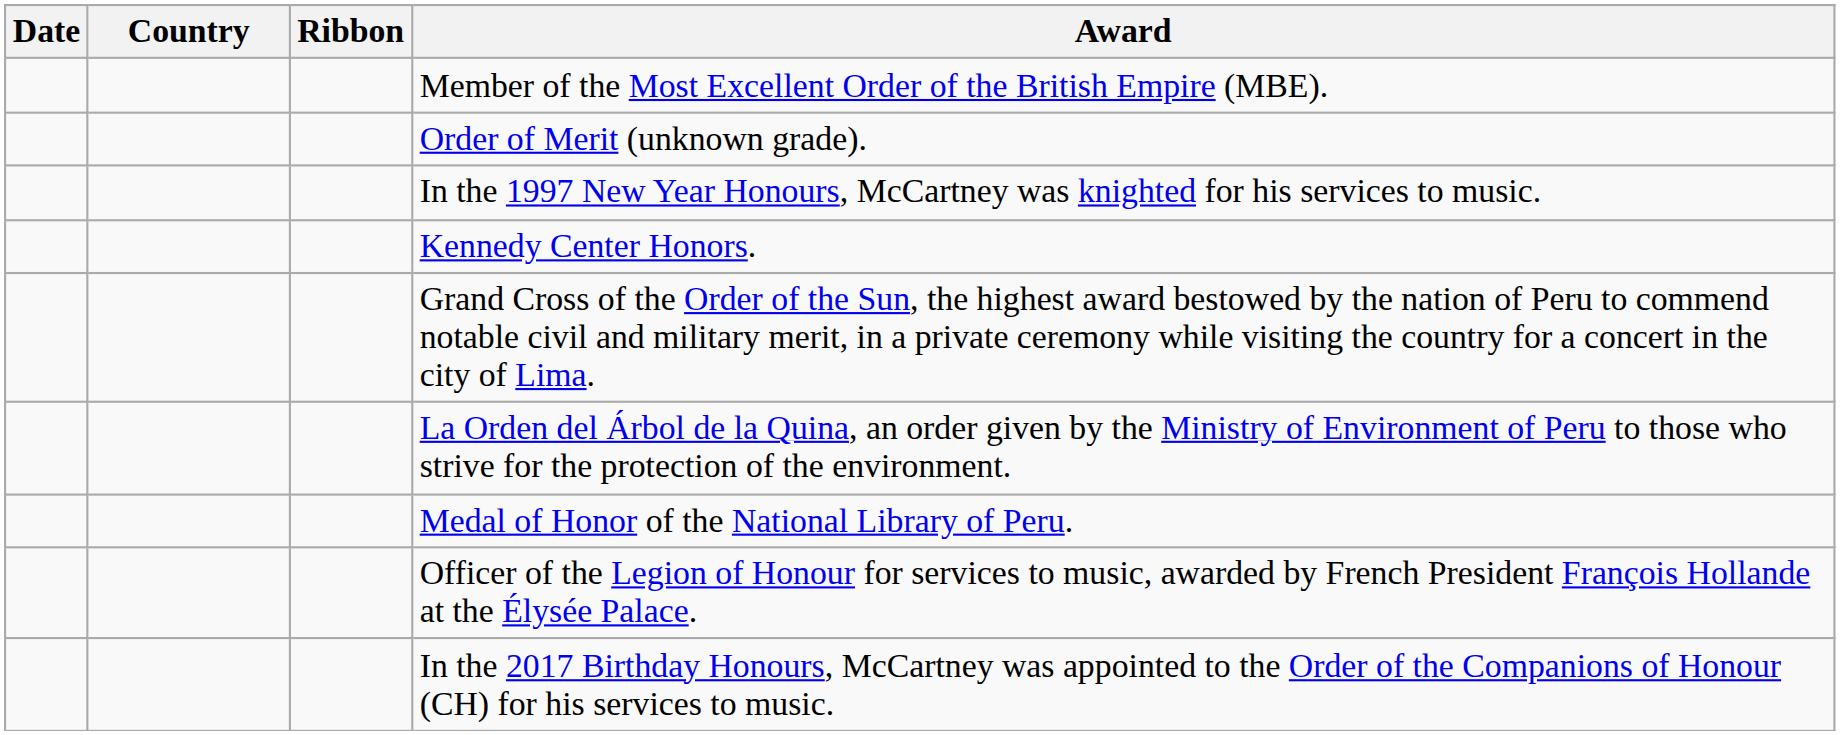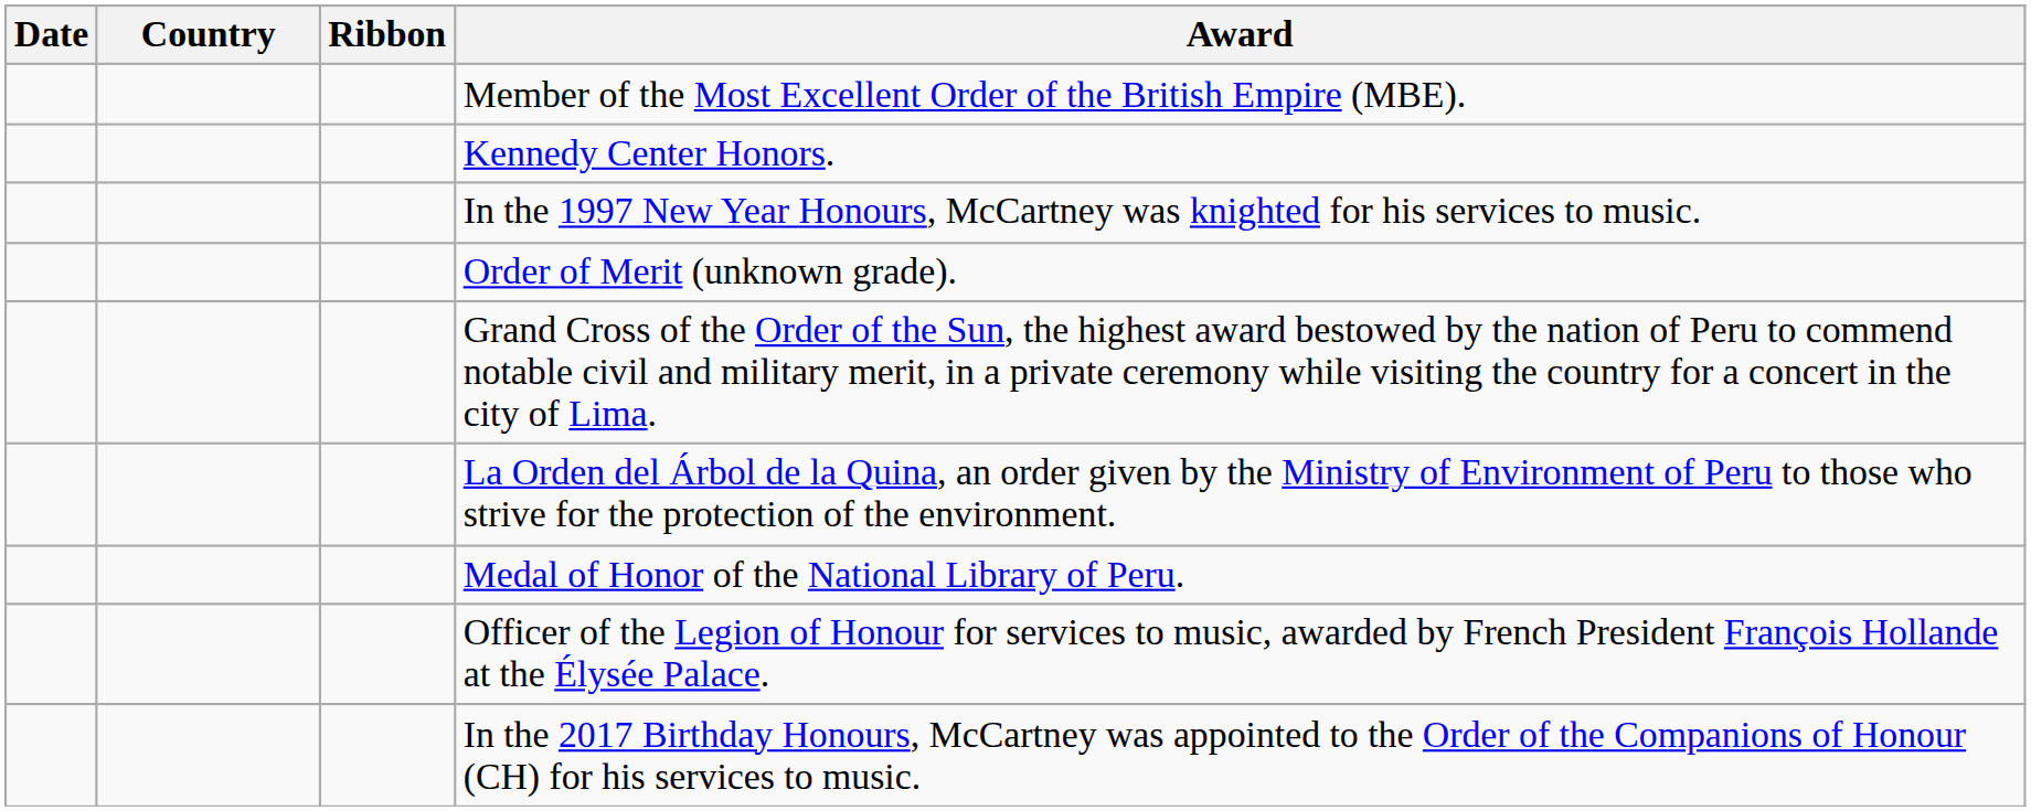 <table class="wikitable sortable">
 <tr>
 <th>Date</th>
 <th style="width:5.5em;">Country</th>
 <th>Ribbon</th>
 <th>Award</th>
 </tr>
 <tr>
 <td align=right></td>
 <td></td>
 <td></td>
 <td>Member of the <a href='#'>Most Excellent Order of the British Empire</a> (MBE).</td>
 </tr>
 <tr>
 <td align=right></td>
 <td></td>
 <td></td>
-<td><a href='#'>Order of Merit</a> (unknown grade).</td>
+<td><a href='#'>Kennedy Center Honors</a>.</td>
 </tr>
 <tr>
 <td></td>
 <td></td>
 <td></td>
 <td>In the <a href='#'>1997 New Year Honours</a>, McCartney was <a href='#'>knighted</a> for his services to music.</td>
 </tr>
 <tr>
 <td align=right></td>
 <td></td>
 <td></td>
-<td><a href='#'>Kennedy Center Honors</a>.</td>
+<td><a href='#'>Order of Merit</a> (unknown grade).</td>
 </tr>
 <tr>
 <td align=right></td>
 <td></td>
 <td></td>
 <td>Grand Cross of the <a href='#'>Order of the Sun</a>, the highest award bestowed by the nation of Peru to commend notable civil and military merit, in a private ceremony while visiting the country for a concert in the city of <a href='#'>Lima</a>.</td>
 </tr>
 <tr>
 <td align=right></td>
 <td></td>
 <td></td>
 <td><a href='#'>La Orden del Árbol de la Quina</a>, an order given by the <a href='#'>Ministry of Environment of Peru</a> to those who strive for the protection of the environment.</td>
 </tr>
 <tr>
 <td align=right></td>
 <td></td>
 <td></td>
 <td><a href='#'>Medal of Honor</a> of the <a href='#'>National Library of Peru</a>.</td>
 </tr>
 <tr>
 <td align=right></td>
 <td></td>
 <td></td>
 <td>Officer of the <a href='#'>Legion of Honour</a> for services to music, awarded by French President <a href='#'>François Hollande</a> at the <a href='#'>Élysée Palace</a>.</td>
 </tr>
 <tr>
 <td align=right></td>
 <td></td>
 <td></td>
 <td>In the <a href='#'>2017 Birthday Honours</a>, McCartney was appointed to the <a href='#'>Order of the Companions of Honour</a> (CH) for his services to music.</td>
 </tr>
 </table>
